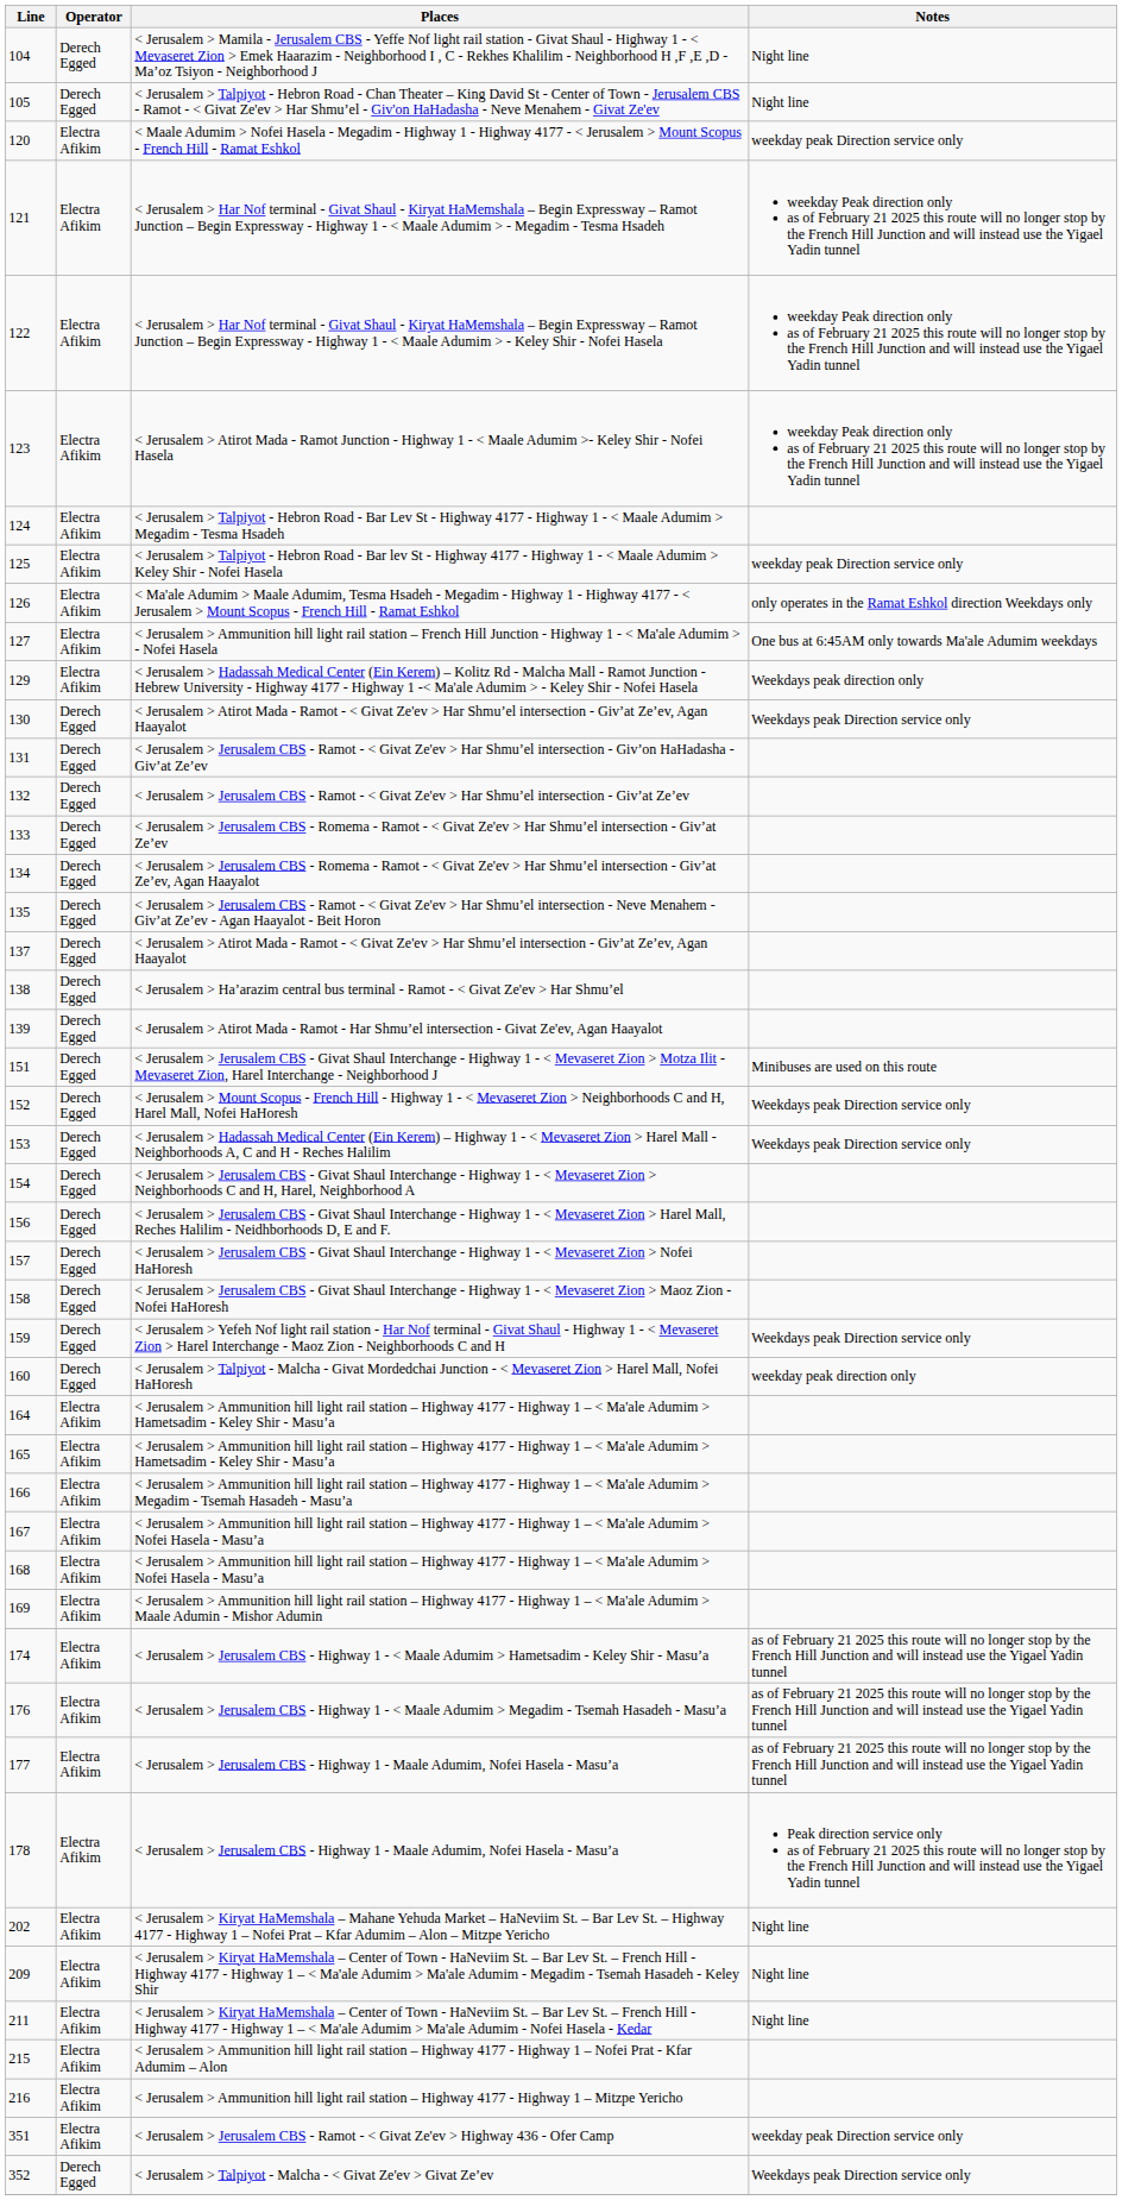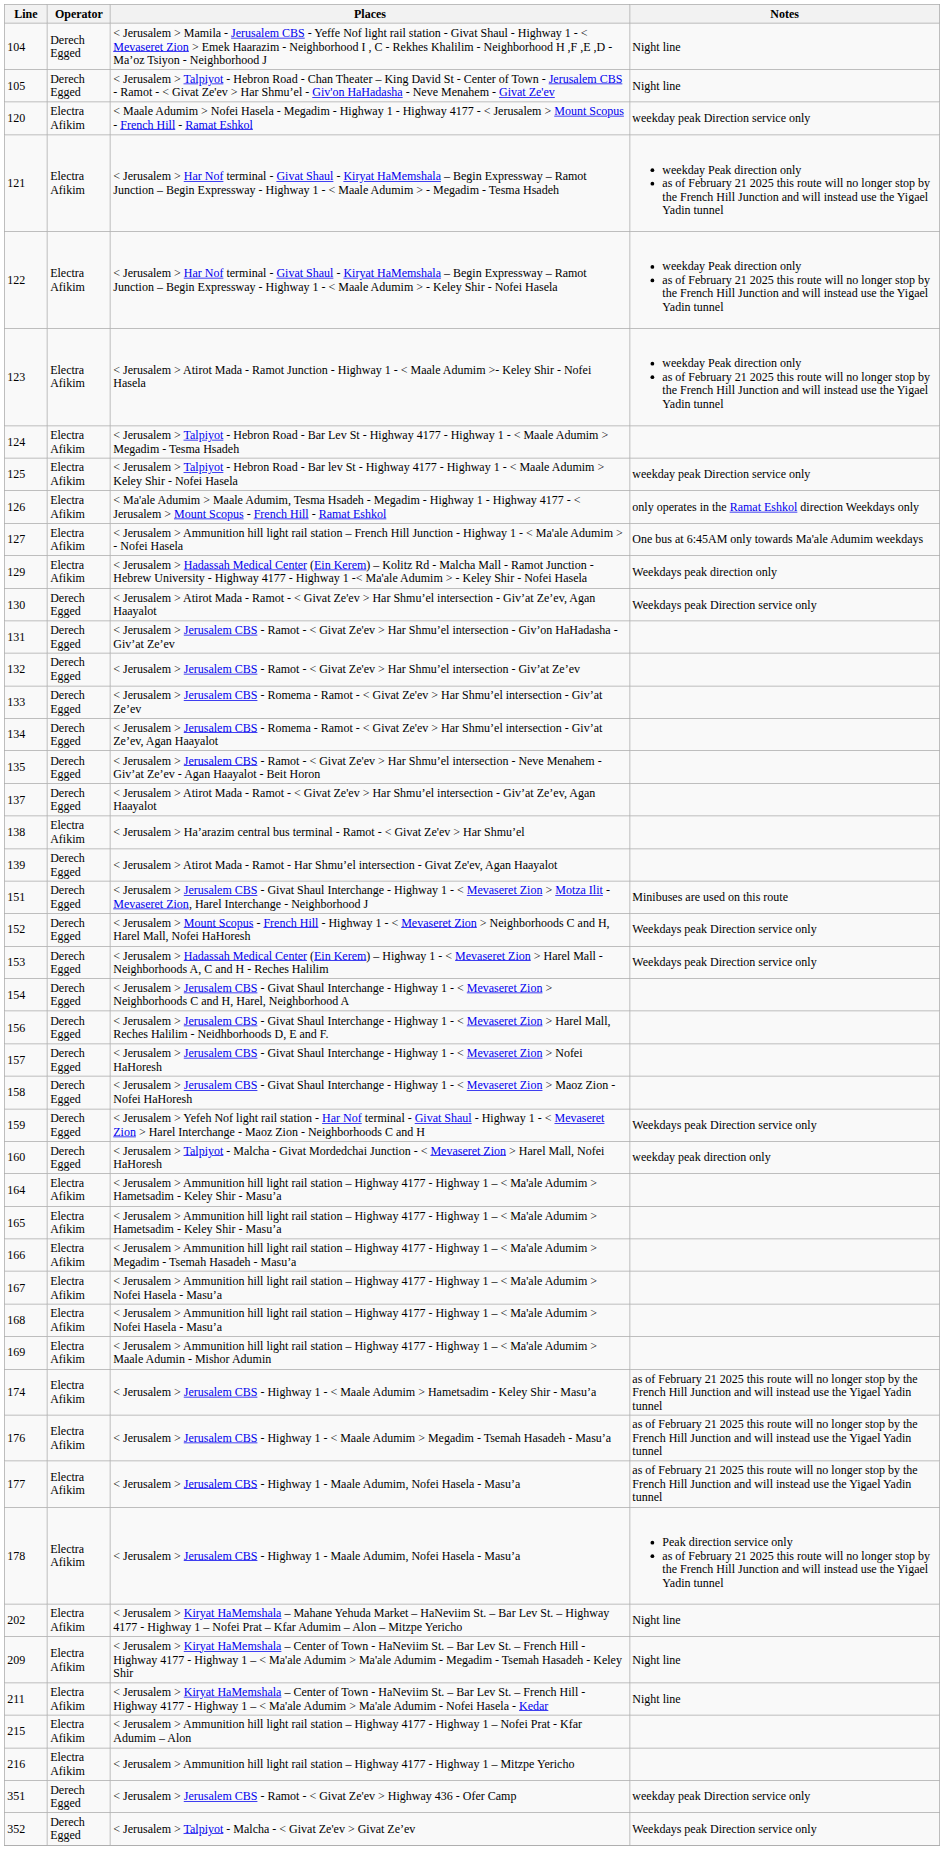 <table class="wikitable">
 <tr>
 <th width="50">Line</th>
 <th>Operator</th>
 <th>Places</th>
 <th>Notes</th>
 </tr>
 <tr>
 <td>104</td>
 <td>Derech Egged</td>
 <td>< Jerusalem > Mamila - <a href='#'>Jerusalem CBS</a> - Yeffe Nof light rail station - Givat Shaul - Highway 1 - < <a href='#'>Mevaseret Zion</a> > Emek Haarazim - Neighborhood I , C - Rekhes Khalilim - Neighborhood H ,F ,E ,D - Ma’oz Tsiyon - Neighborhood J</td>
 <td>Night line</td>
 </tr>
 <tr>
 <td>105</td>
 <td>Derech Egged</td>
 <td>< Jerusalem >   <a href='#'>Talpiyot</a> - Hebron Road - Chan Theater – King David St - Center of Town -  <a href='#'>Jerusalem CBS</a> - Ramot -  < Givat Ze'ev > Har Shmu’el - <a href='#'>Giv'on HaHadasha</a> - Neve Menahem - <a href='#'>Givat Ze'ev</a></td>
 <td>Night line<br></td>
 </tr>
 <tr>
 <td>120</td>
 <td>Electra Afikim</td>
 <td>< Maale Adumim > Nofei Hasela - Megadim - Highway 1  - Highway 4177  -  < Jerusalem > <a href='#'>Mount Scopus</a> - <a href='#'>French Hill</a> - <a href='#'>Ramat Eshkol</a></td>
 <td>weekday peak Direction service only</td>
 </tr>
 <tr>
 <td>121</td>
 <td>Electra Afikim</td>
 <td>< Jerusalem > <a href='#'>Har Nof</a> terminal - <a href='#'>Givat Shaul</a> -  <a href='#'>Kiryat HaMemshala</a>  – Begin Expressway – Ramot Junction – Begin Expressway - Highway 1  - < Maale Adumim > - Megadim - Tesma Hsadeh</td>
 <td><br><ul><li>weekday Peak direction only</li><li>as of February 21 2025 this route will no longer stop by the French Hill Junction and will instead use the Yigael Yadin tunnel</li></ul></td>
 </tr>
 <tr>
 <td>122</td>
 <td>Electra Afikim</td>
 <td>< Jerusalem > <a href='#'>Har Nof</a> terminal - <a href='#'>Givat Shaul</a> -  <a href='#'>Kiryat HaMemshala</a>  – Begin Expressway – Ramot Junction – Begin Expressway - Highway 1  - < Maale Adumim > - Keley Shir - Nofei Hasela</td>
 <td><br><ul><li>weekday Peak direction only</li><li>as of February 21 2025 this route will no longer stop by the French Hill Junction and will instead use the Yigael Yadin tunnel</li></ul></td>
 </tr>
 <tr>
 <td>123</td>
 <td>Electra Afikim</td>
 <td>< Jerusalem >  Atirot Mada - Ramot Junction -  Highway 1  -  < Maale Adumim >-  Keley Shir - Nofei Hasela</td>
 <td><br><ul><li>weekday Peak direction only</li><li>as of February 21 2025 this route will no longer stop by the French Hill Junction and will instead use the Yigael Yadin tunnel</li></ul></td>
 </tr>
 <tr>
 <td>124</td>
 <td>Electra Afikim</td>
 <td>< Jerusalem >  <a href='#'>Talpiyot</a>  - Hebron Road - Bar Lev St  - Highway 4177 - Highway 1  - < Maale Adumim > Megadim - Tesma Hsadeh</td>
 <td></td>
 </tr>
 <tr>
 <td>125</td>
 <td>Electra Afikim</td>
 <td>< Jerusalem >  <a href='#'>Talpiyot</a> - Hebron Road - Bar lev St   - Highway 4177 - Highway 1  - < Maale Adumim > Keley Shir - Nofei Hasela</td>
 <td>weekday peak Direction service only</td>
 </tr>
 <tr>
 <td>126</td>
 <td>Electra Afikim</td>
 <td>< Ma'ale Adumim > Maale Adumim, Tesma Hsadeh - Megadim  - Highway 1  - Highway 4177  -  < Jerusalem > <a href='#'>Mount Scopus</a> - <a href='#'>French Hill</a> - <a href='#'>Ramat Eshkol</a></td>
 <td>only operates in the <a href='#'>Ramat Eshkol</a> direction Weekdays only</td>
 </tr>
 <tr>
 <td>127</td>
 <td>Electra Afikim</td>
 <td>< Jerusalem >  Ammunition hill light rail station – French Hill Junction - Highway 1  - < Ma'ale Adumim > - Nofei Hasela</td>
 <td>One bus at 6:45AM only towards Ma'ale Adumim weekdays</td>
 </tr>
 <tr>
 <td>129</td>
 <td>Electra Afikim</td>
 <td>< Jerusalem >  <a href='#'>Hadassah Medical Center</a> (<a href='#'>Ein Kerem</a>) – Kolitz Rd - Malcha Mall - Ramot Junction - Hebrew University - Highway 4177 - Highway 1  -< Ma'ale Adumim >  - Keley Shir - Nofei Hasela</td>
 <td>Weekdays peak direction only</td>
 </tr>
 <tr>
 <td>130</td>
 <td>Derech Egged</td>
 <td>< Jerusalem >  Atirot Mada  - Ramot -  < Givat Ze'ev > Har Shmu’el intersection - Giv’at Ze’ev, Agan Haayalot</td>
 <td>Weekdays peak Direction service only</td>
 </tr>
 <tr>
 <td>131</td>
 <td>Derech Egged</td>
 <td>< Jerusalem > <a href='#'>Jerusalem CBS</a>  - Ramot -  < Givat Ze'ev > Har Shmu’el intersection - Giv’on HaHadasha - Giv’at Ze’ev</td>
 <td></td>
 </tr>
 <tr>
 <td>132</td>
 <td>Derech Egged</td>
 <td>< Jerusalem > <a href='#'>Jerusalem CBS</a> - Ramot -  < Givat Ze'ev > Har Shmu’el intersection - Giv’at Ze’ev</td>
 <td></td>
 </tr>
 <tr>
 <td>133</td>
 <td>Derech Egged</td>
 <td>< Jerusalem > <a href='#'>Jerusalem CBS</a> - Romema - Ramot -  < Givat Ze'ev > Har Shmu’el intersection - Giv’at Ze’ev</td>
 <td></td>
 </tr>
 <tr>
 <td>134</td>
 <td>Derech Egged</td>
 <td>< Jerusalem >  <a href='#'>Jerusalem CBS</a> - Romema - Ramot -  < Givat Ze'ev > Har Shmu’el intersection - Giv’at Ze’ev, Agan Haayalot</td>
 <td></td>
 </tr>
 <tr>
 <td>135</td>
 <td>Derech Egged</td>
 <td>< Jerusalem >  <a href='#'>Jerusalem CBS</a> - Ramot -  < Givat Ze'ev > Har Shmu’el intersection - Neve Menahem - Giv’at Ze’ev - Agan Haayalot - Beit Horon</td>
 <td></td>
 </tr>
 <tr>
 <td>137</td>
 <td>Derech Egged</td>
 <td>< Jerusalem >  Atirot Mada - Ramot -  < Givat Ze'ev > Har Shmu’el intersection - Giv’at Ze’ev,  Agan Haayalot</td>
 <td></td>
 </tr>
 <tr>
 <td>138</td>
-<td>Derech Egged</td>
+<td>Electra Afikim</td>
 <td>< Jerusalem >  Ha’arazim central bus terminal - Ramot - < Givat Ze'ev > Har Shmu’el</td>
 <td></td>
 </tr>
 <tr>
 <td>139</td>
 <td>Derech Egged</td>
 <td>< Jerusalem >  Atirot Mada - Ramot - Har Shmu’el intersection - Givat Ze'ev, Agan Haayalot</td>
 <td></td>
 </tr>
 <tr>
 <td>151</td>
 <td>Derech Egged</td>
 <td>< Jerusalem >  <a href='#'>Jerusalem CBS</a> - Givat Shaul Interchange - Highway 1 - < <a href='#'>Mevaseret Zion</a> > <a href='#'>Motza Ilit</a> - <a href='#'>Mevaseret Zion</a>, Harel Interchange - Neighborhood J</td>
 <td>Minibuses are used on this route</td>
 </tr>
 <tr>
 <td>152</td>
 <td>Derech Egged</td>
 <td>< Jerusalem >  <a href='#'>Mount Scopus</a> - <a href='#'>French Hill</a> - Highway 1 - < <a href='#'>Mevaseret Zion</a> >  Neighborhoods C and H, Harel Mall, Nofei HaHoresh</td>
 <td>Weekdays peak Direction service only</td>
 </tr>
 <tr>
 <td>153</td>
 <td>Derech Egged</td>
 <td>< Jerusalem > <a href='#'>Hadassah Medical Center</a> (<a href='#'>Ein Kerem</a>) – Highway 1 - < <a href='#'>Mevaseret Zion</a> >  Harel Mall - Neighborhoods A, C and H - Reches Halilim</td>
 <td>Weekdays peak Direction service only</td>
 </tr>
 <tr>
 <td>154</td>
 <td>Derech Egged</td>
 <td>< Jerusalem > <a href='#'>Jerusalem CBS</a> - Givat Shaul Interchange - Highway 1 - < <a href='#'>Mevaseret Zion</a> >  Neighborhoods C and H, Harel, Neighborhood A</td>
 <td></td>
 </tr>
 <tr>
 <td>156</td>
 <td>Derech Egged</td>
 <td>< Jerusalem >  <a href='#'>Jerusalem CBS</a> - Givat Shaul Interchange - Highway 1 - < <a href='#'>Mevaseret Zion</a> >  Harel Mall, Reches Halilim - Neidhborhoods D, E and F.</td>
 <td></td>
 </tr>
 <tr>
 <td>157</td>
 <td>Derech Egged</td>
 <td>< Jerusalem > <a href='#'>Jerusalem CBS</a> - Givat Shaul Interchange - Highway 1 - < <a href='#'>Mevaseret Zion</a> >  Nofei HaHoresh</td>
 <td></td>
 </tr>
 <tr>
 <td>158</td>
 <td>Derech Egged</td>
 <td>< Jerusalem > <a href='#'>Jerusalem CBS</a> - Givat Shaul Interchange - Highway 1 - < <a href='#'>Mevaseret Zion</a> >  Maoz Zion - Nofei HaHoresh</td>
 <td></td>
 </tr>
 <tr>
 <td>159</td>
 <td>Derech Egged</td>
 <td>< Jerusalem >  Yefeh Nof light rail station  - <a href='#'>Har Nof</a> terminal - <a href='#'>Givat Shaul</a> - Highway 1 - < <a href='#'>Mevaseret Zion</a> >  Harel Interchange - Maoz Zion - Neighborhoods C and H</td>
 <td>Weekdays peak Direction service only</td>
 </tr>
 <tr>
 <td>160</td>
 <td>Derech Egged</td>
 <td>< Jerusalem > <a href='#'>Talpiyot</a> - Malcha - Givat Mordedchai Junction - < <a href='#'>Mevaseret Zion</a> > Harel Mall, Nofei HaHoresh</td>
 <td>weekday peak direction only</td>
 </tr>
 <tr>
 <td>164</td>
 <td>Electra Afikim</td>
 <td>< Jerusalem >  Ammunition hill light rail station – Highway 4177  - Highway 1 – < Ma'ale Adumim > Hametsadim - Keley Shir - Masu’a</td>
 <td></td>
 </tr>
 <tr>
 <td>165</td>
 <td>Electra Afikim</td>
 <td>< Jerusalem >  Ammunition hill light rail station – Highway 4177  - Highway 1 – < Ma'ale Adumim > Hametsadim - Keley Shir - Masu’a</td>
 <td></td>
 </tr>
 <tr>
 <td>166</td>
 <td>Electra Afikim</td>
 <td>< Jerusalem >  Ammunition hill light rail station – Highway 4177  - Highway 1 – < Ma'ale Adumim > Megadim - Tsemah Hasadeh - Masu’a</td>
 <td></td>
 </tr>
 <tr>
 <td>167</td>
 <td>Electra Afikim</td>
 <td>< Jerusalem >  Ammunition hill light rail station – Highway 4177  - Highway 1 – < Ma'ale Adumim > Nofei Hasela - Masu’a</td>
 <td></td>
 </tr>
 <tr>
 <td>168</td>
 <td>Electra Afikim</td>
 <td>< Jerusalem >  Ammunition hill light rail station – Highway 4177  - Highway 1 – < Ma'ale Adumim > Nofei Hasela - Masu’a</td>
 <td></td>
 </tr>
 <tr>
 <td>169</td>
 <td>Electra Afikim</td>
 <td>< Jerusalem >  Ammunition hill light rail station – Highway 4177  - Highway 1 – < Ma'ale Adumim > Maale Adumin - Mishor Adumin</td>
 <td></td>
 </tr>
 <tr>
 <td>174</td>
 <td>Electra Afikim</td>
 <td>< Jerusalem > <a href='#'>Jerusalem CBS</a> -  Highway 1 - < Maale Adumim > Hametsadim - Keley Shir - Masu’a</td>
 <td>as of February 21 2025 this route will no longer stop by the French Hill Junction and will instead use the Yigael Yadin tunnel</td>
 </tr>
 <tr>
 <td>176</td>
 <td>Electra Afikim</td>
 <td>< Jerusalem >  <a href='#'>Jerusalem CBS</a> - Highway 1 - < Maale Adumim > Megadim - Tsemah Hasadeh - Masu’a</td>
 <td>as of February 21 2025 this route will no longer stop by the French Hill Junction and will instead use the Yigael Yadin tunnel</td>
 </tr>
 <tr>
 <td>177</td>
 <td>Electra Afikim</td>
 <td>< Jerusalem > <a href='#'>Jerusalem CBS</a> -  Highway 1 - Maale Adumim, Nofei Hasela - Masu’a</td>
 <td>as of February 21 2025 this route will no longer stop by the French Hill Junction and will instead use the Yigael Yadin tunnel</td>
 </tr>
 <tr>
 <td>178</td>
 <td>Electra Afikim</td>
 <td>< Jerusalem > <a href='#'>Jerusalem CBS</a> - Highway 1 - Maale Adumim, Nofei Hasela - Masu’a</td>
 <td><br><ul><li>Peak direction service only</li><li>as of February 21 2025 this route will no longer stop by the French Hill Junction and will instead use the Yigael Yadin tunnel</li></ul></td>
 </tr>
 <tr>
 <td>202</td>
 <td>Electra Afikim</td>
 <td>< Jerusalem > <a href='#'>Kiryat HaMemshala</a>  – Mahane Yehuda Market – HaNeviim St. – Bar Lev St. – Highway 4177  - Highway 1 – Nofei Prat – Kfar Adumim – Alon – Mitzpe Yericho</td>
 <td>Night line</td>
 </tr>
 <tr>
 <td>209</td>
 <td>Electra Afikim</td>
 <td>< Jerusalem > <a href='#'>Kiryat HaMemshala</a>  – Center of Town - HaNeviim St. – Bar Lev St. – French Hill - Highway 4177  - Highway 1 – < Ma'ale Adumim > Ma'ale Adumim - Megadim - Tsemah Hasadeh - Keley Shir</td>
 <td>Night line</td>
 </tr>
 <tr>
 <td>211</td>
 <td>Electra Afikim</td>
 <td>< Jerusalem >  <a href='#'>Kiryat HaMemshala</a>  – Center of Town - HaNeviim St. – Bar Lev St. – French Hill - Highway 4177  - Highway 1 – < Ma'ale Adumim > Ma'ale Adumim - Nofei Hasela - <a href='#'>Kedar</a></td>
 <td>Night line</td>
 </tr>
 <tr>
 <td>215</td>
 <td>Electra Afikim</td>
 <td>< Jerusalem >  Ammunition hill light rail station – Highway 4177  - Highway 1 – Nofei Prat - Kfar Adumim – Alon</td>
 <td></td>
 </tr>
 <tr>
 <td>216</td>
 <td>Electra Afikim</td>
 <td>< Jerusalem >  Ammunition hill light rail station – Highway 4177  - Highway 1 – Mitzpe Yericho</td>
 <td></td>
 </tr>
 <tr>
 <td>351</td>
-<td>Electra Afikim</td>
+<td>Derech Egged</td>
 <td>< Jerusalem > <a href='#'>Jerusalem CBS</a> - Ramot -  < Givat Ze'ev > Highway 436 - Ofer Camp</td>
 <td>weekday peak Direction service only</td>
 </tr>
 <tr>
 <td>352</td>
 <td>Derech Egged</td>
 <td>< Jerusalem >  <a href='#'>Talpiyot</a> - Malcha - < Givat Ze'ev > Givat Ze’ev</td>
 <td>Weekdays peak Direction service only</td>
 </tr>
 <tr>
 </tr>
 </table>
